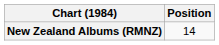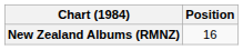 <table class="wikitable plainrowheaders" style="text-align:center">
 <tr>
 <th scope="col">Chart (1984)</th>
 <th scope="col">Position</th>
 </tr>
 <tr>
 <th scope="row">New Zealand Albums (RMNZ)</th>
-<td>14</td>
+<td>16</td>
 </tr>
 </table>
